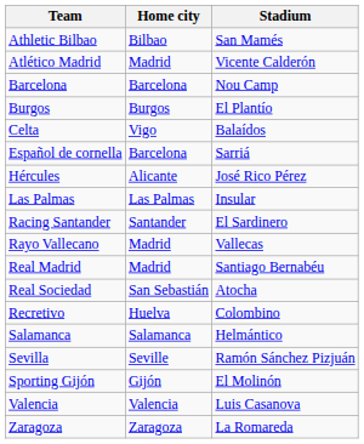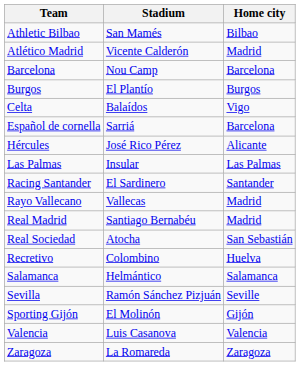 <table class="wikitable sortable" style="text-align: left;">
 <tr>
 <th>Team</th>
+<th>Stadium</th>
 <th>Home city</th>
-<th>Stadium</th>
 </tr>
 <tr>
 <td><a href='#'>Athletic Bilbao</a></td>
+<td><a href='#'>San Mamés</a></td>
 <td><a href='#'>Bilbao</a></td>
-<td><a href='#'>San Mamés</a></td>
 </tr>
 <tr>
 <td><a href='#'>Atlético Madrid</a></td>
+<td><a href='#'>Vicente Calderón</a></td>
 <td><a href='#'>Madrid</a></td>
-<td><a href='#'>Vicente Calderón</a></td>
 </tr>
 <tr>
 <td><a href='#'>Barcelona</a></td>
+<td><a href='#'>Nou Camp</a></td>
 <td><a href='#'>Barcelona</a></td>
-<td><a href='#'>Nou Camp</a></td>
 </tr>
 <tr>
 <td><a href='#'>Burgos</a></td>
+<td><a href='#'>El Plantío</a></td>
 <td><a href='#'>Burgos</a></td>
-<td><a href='#'>El Plantío</a></td>
 </tr>
 <tr>
 <td><a href='#'>Celta</a></td>
+<td><a href='#'>Balaídos</a></td>
 <td><a href='#'>Vigo</a></td>
-<td><a href='#'>Balaídos</a></td>
 </tr>
 <tr>
 <td><a href='#'>Español de cornella</a></td>
+<td><a href='#'>Sarriá</a></td>
 <td><a href='#'>Barcelona</a></td>
-<td><a href='#'>Sarriá</a></td>
 </tr>
 <tr>
 <td><a href='#'>Hércules</a></td>
+<td><a href='#'>José Rico Pérez</a></td>
 <td><a href='#'>Alicante</a></td>
-<td><a href='#'>José Rico Pérez</a></td>
 </tr>
 <tr>
 <td><a href='#'>Las Palmas</a></td>
+<td><a href='#'>Insular</a></td>
 <td><a href='#'>Las Palmas</a></td>
-<td><a href='#'>Insular</a></td>
 </tr>
 <tr>
 <td><a href='#'>Racing Santander</a></td>
+<td><a href='#'>El Sardinero</a></td>
 <td><a href='#'>Santander</a></td>
-<td><a href='#'>El Sardinero</a></td>
 </tr>
 <tr>
 <td><a href='#'>Rayo Vallecano</a></td>
+<td><a href='#'>Vallecas</a></td>
 <td><a href='#'>Madrid</a></td>
-<td><a href='#'>Vallecas</a></td>
 </tr>
 <tr>
 <td><a href='#'>Real Madrid</a></td>
+<td><a href='#'>Santiago Bernabéu</a></td>
 <td><a href='#'>Madrid</a></td>
-<td><a href='#'>Santiago Bernabéu</a></td>
 </tr>
 <tr>
 <td><a href='#'>Real Sociedad</a></td>
+<td><a href='#'>Atocha</a></td>
 <td><a href='#'>San Sebastián</a></td>
-<td><a href='#'>Atocha</a></td>
 </tr>
 <tr>
 <td><a href='#'>Recretivo</a></td>
+<td><a href='#'>Colombino</a></td>
 <td><a href='#'>Huelva</a></td>
-<td><a href='#'>Colombino</a></td>
 </tr>
 <tr>
 <td><a href='#'>Salamanca</a></td>
+<td><a href='#'>Helmántico</a></td>
 <td><a href='#'>Salamanca</a></td>
-<td><a href='#'>Helmántico</a></td>
 </tr>
 <tr>
 <td><a href='#'>Sevilla</a></td>
+<td><a href='#'>Ramón Sánchez Pizjuán</a></td>
 <td><a href='#'>Seville</a></td>
-<td><a href='#'>Ramón Sánchez Pizjuán</a></td>
 </tr>
 <tr>
 <td><a href='#'>Sporting Gijón</a></td>
+<td><a href='#'>El Molinón</a></td>
 <td><a href='#'>Gijón</a></td>
-<td><a href='#'>El Molinón</a></td>
 </tr>
 <tr>
 <td><a href='#'>Valencia</a></td>
+<td><a href='#'>Luis Casanova</a></td>
 <td><a href='#'>Valencia</a></td>
-<td><a href='#'>Luis Casanova</a></td>
 </tr>
 <tr>
 <td><a href='#'>Zaragoza</a></td>
+<td><a href='#'>La Romareda</a></td>
 <td><a href='#'>Zaragoza</a></td>
-<td><a href='#'>La Romareda</a></td>
 </tr>
 </table>
